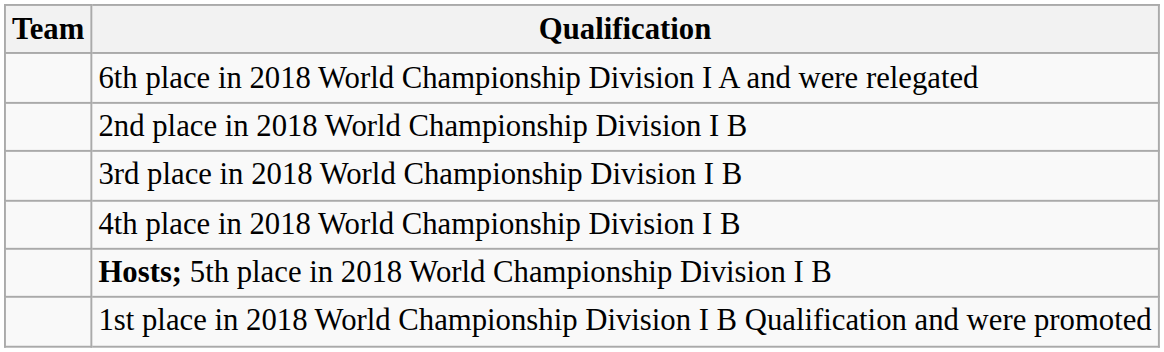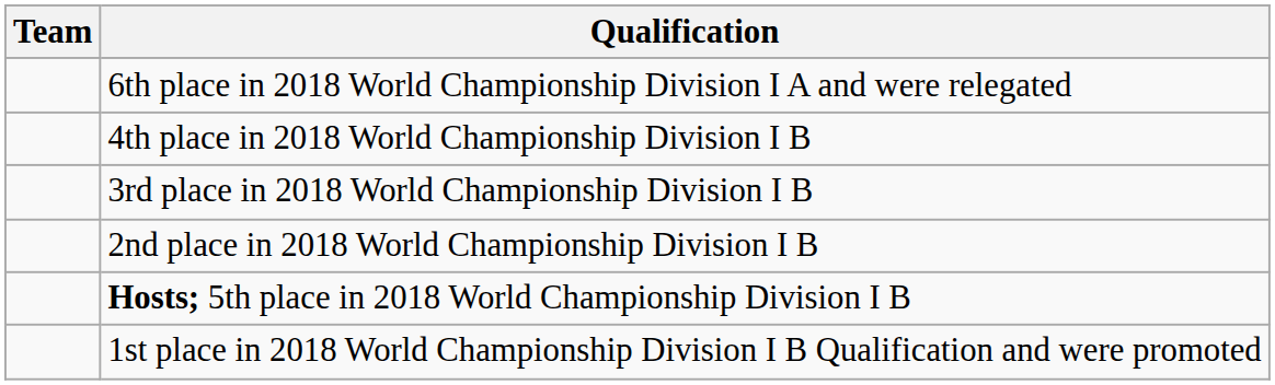 <table class="wikitable">
 <tr>
 <th>Team</th>
 <th>Qualification</th>
 </tr>
 <tr>
 <td></td>
 <td>6th place in 2018 World Championship Division I A and were relegated</td>
 </tr>
 <tr>
 <td></td>
-<td>2nd place in 2018 World Championship Division I B</td>
+<td>4th place in 2018 World Championship Division I B</td>
 </tr>
 <tr>
 <td></td>
 <td>3rd place in 2018 World Championship Division I B</td>
 </tr>
 <tr>
 <td></td>
-<td>4th place in 2018 World Championship Division I B</td>
+<td>2nd place in 2018 World Championship Division I B</td>
 </tr>
 <tr>
 <td></td>
 <td><strong>Hosts;</strong> 5th place in 2018 World Championship Division I B</td>
 </tr>
 <tr>
 <td></td>
 <td>1st place in 2018 World Championship Division I B Qualification and were promoted</td>
 </tr>
 </table>
